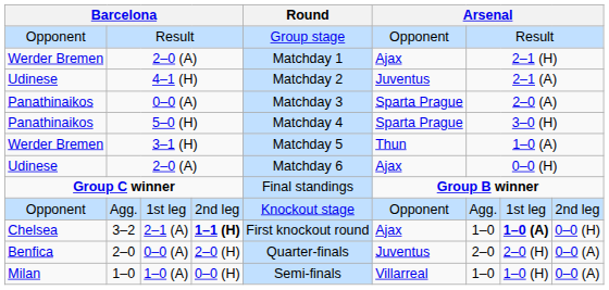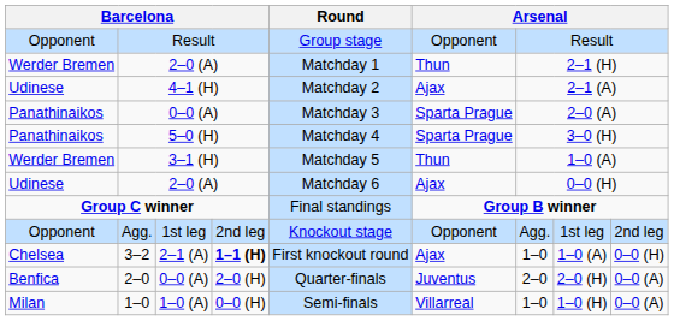 <table class="wikitable" style="text-align: center;">
 <tr>
 <th colspan=4> <a href='#'>Barcelona</a></th>
 <th>Round</th>
 <th colspan=4> <a href='#'>Arsenal</a></th>
 </tr>
 <tr bgcolor=#c1e0ff>
 <td>Opponent</td>
 <td colspan=3>Result</td>
 <td><a href='#'>Group stage</a></td>
 <td>Opponent</td>
 <td colspan=3>Result</td>
 </tr>
 <tr>
 <td align=left> <a href='#'>Werder Bremen</a></td>
 <td colspan=3><a href='#'>2–0</a> (A)</td>
 <td bgcolor=#c1e0ff>Matchday 1</td>
-<td align=left> <a href='#'>Ajax</a></td>
+<td align=left> <a href='#'>Thun</a></td>
 <td colspan=3><a href='#'>2–1</a> (H)</td>
 </tr>
 <tr>
 <td align=left> <a href='#'>Udinese</a></td>
 <td colspan=3><a href='#'>4–1</a> (H)</td>
 <td bgcolor=#c1e0ff>Matchday 2</td>
-<td align=left> <a href='#'>Juventus</a></td>
+<td align=left> <a href='#'>Ajax</a></td>
 <td colspan=3><a href='#'>2–1</a> (A)</td>
 </tr>
 <tr>
 <td align=left> <a href='#'>Panathinaikos</a></td>
 <td colspan=3><a href='#'>0–0</a> (A)</td>
 <td bgcolor=#c1e0ff>Matchday 3</td>
 <td align=left> <a href='#'>Sparta Prague</a></td>
 <td colspan=3><a href='#'>2–0</a> (A)</td>
 </tr>
 <tr>
 <td align=left> <a href='#'>Panathinaikos</a></td>
 <td colspan=3><a href='#'>5–0</a> (H)</td>
 <td bgcolor=#c1e0ff>Matchday 4</td>
 <td align=left> <a href='#'>Sparta Prague</a></td>
 <td colspan=3><a href='#'>3–0</a> (H)</td>
 </tr>
 <tr>
 <td align=left> <a href='#'>Werder Bremen</a></td>
 <td colspan=3><a href='#'>3–1</a> (H)</td>
 <td bgcolor=#c1e0ff>Matchday 5</td>
 <td align=left> <a href='#'>Thun</a></td>
 <td colspan=3><a href='#'>1–0</a> (A)</td>
 </tr>
 <tr>
 <td align=left> <a href='#'>Udinese</a></td>
 <td colspan=3><a href='#'>2–0</a> (A)</td>
 <td bgcolor=#c1e0ff>Matchday 6</td>
 <td align=left> <a href='#'>Ajax</a></td>
 <td colspan=3><a href='#'>0–0</a> (H)</td>
 </tr>
 <tr>
 <td colspan=4 align=center valign=top><strong><a href='#'>Group C</a> winner</strong><br></td>
 <td bgcolor=#c1e0ff>Final standings</td>
 <td colspan=4 align=center valign=top><strong><a href='#'>Group B</a> winner</strong><br></td>
 </tr>
 <tr bgcolor=#c1e0ff>
 <td>Opponent</td>
 <td>Agg.</td>
 <td>1st leg</td>
 <td>2nd leg</td>
 <td><a href='#'>Knockout stage</a></td>
 <td>Opponent</td>
 <td>Agg.</td>
 <td>1st leg</td>
 <td>2nd leg</td>
 </tr>
 <tr>
 <td align=left> <a href='#'>Chelsea</a></td>
 <td>3–2</td>
 <td><a href='#'>2–1</a> (A)</td>
 <td><strong><a href='#'>1–1</a> (H)</strong></td>
 <td bgcolor=#c1e0ff>First knockout round</td>
 <td align=left> <a href='#'>Ajax</a></td>
 <td>1–0</td>
-<td><strong><a href='#'>1–0</a> (A)</strong></td>
+<td><a href='#'>1–0</a> (A)</td>
 <td><a href='#'>0–0</a> (H)</td>
 </tr>
 <tr>
 <td align=left> <a href='#'>Benfica</a></td>
 <td>2–0</td>
 <td><a href='#'>0–0</a> (A)</td>
 <td><a href='#'>2–0</a> (H)</td>
 <td bgcolor=#c1e0ff>Quarter-finals</td>
 <td align=left> <a href='#'>Juventus</a></td>
 <td>2–0</td>
 <td><a href='#'>2–0</a> (H)</td>
 <td><a href='#'>0–0</a> (A)</td>
 </tr>
 <tr>
 <td align=left> <a href='#'>Milan</a></td>
 <td>1–0</td>
 <td><a href='#'>1–0</a> (A)</td>
 <td><a href='#'>0–0</a> (H)</td>
 <td bgcolor=#c1e0ff>Semi-finals</td>
 <td align=left> <a href='#'>Villarreal</a></td>
 <td>1–0</td>
 <td><a href='#'>1–0</a> (H)</td>
 <td><a href='#'>0–0</a> (A)</td>
 </tr>
 </table>
